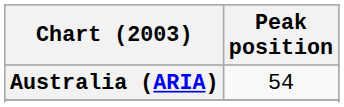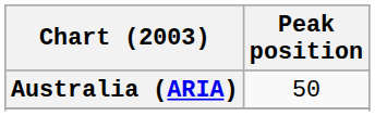 <table class="wikitable sortable plainrowheaders" style="text-align:center">
 <tr>
 <th scope="col">Chart (2003)</th>
 <th scope="col">Peak<br>position</th>
 </tr>
 <tr>
 <th scope="row">Australia (<a href='#'>ARIA</a>)</th>
-<td>54</td>
+<td>50</td>
 </tr>
 <tr>
 </tr>
 <tr>
 </tr>
 </table>
